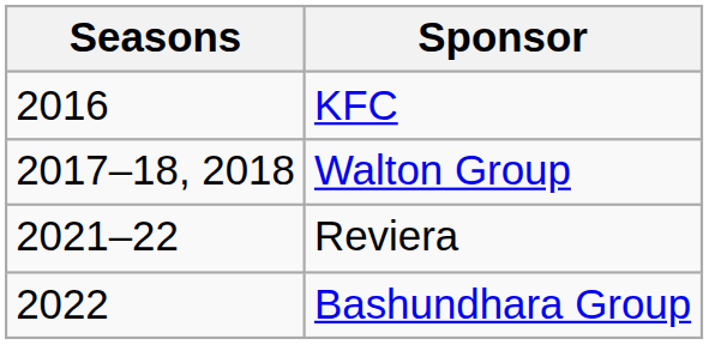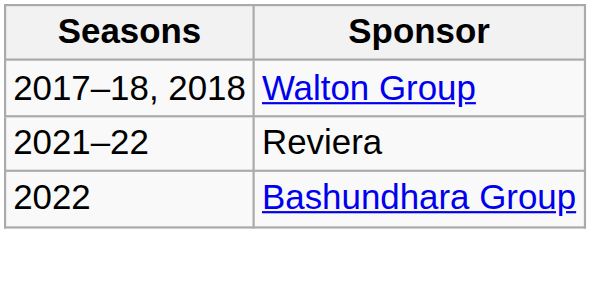 <table class="wikitable">
 <tr>
 <th>Seasons</th>
 <th>Sponsor</th>
-</tr>
-<tr>
-<td>2016</td>
-<td><a href='#'>KFC</a></td>
 </tr>
 <tr>
 <td>2017–18, 2018</td>
 <td><a href='#'>Walton Group</a></td>
 </tr>
 <tr>
 <td>2021–22</td>
 <td>Reviera</td>
 </tr>
 <tr>
 <td>2022</td>
 <td><a href='#'>Bashundhara Group</a></td>
 </tr>
 </table>
